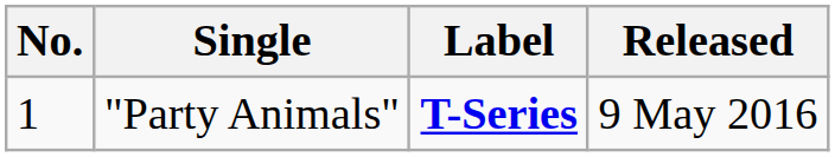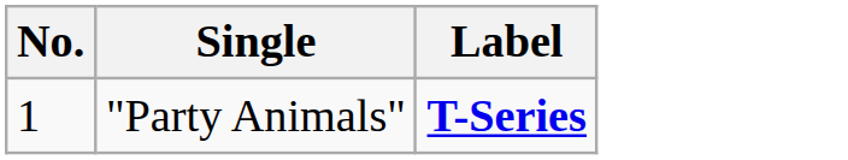 <table class="wikitable">
 <tr>
 <th>No.</th>
 <th>Single</th>
 <th>Label</th>
-<th>Released</th>
 </tr>
 <tr>
 <td>1</td>
 <td>"Party Animals"</td>
 <td><strong><a href='#'>T-Series</a></strong></td>
-<td>9 May 2016</td>
 </tr>
 </table>
